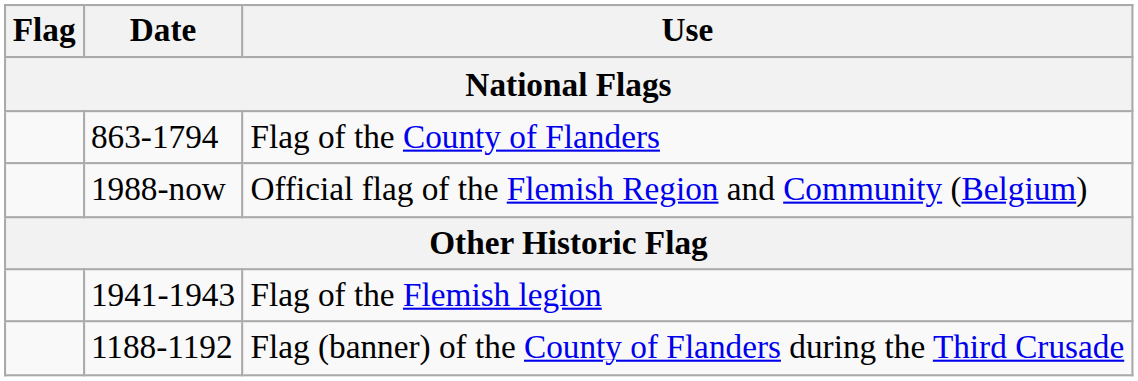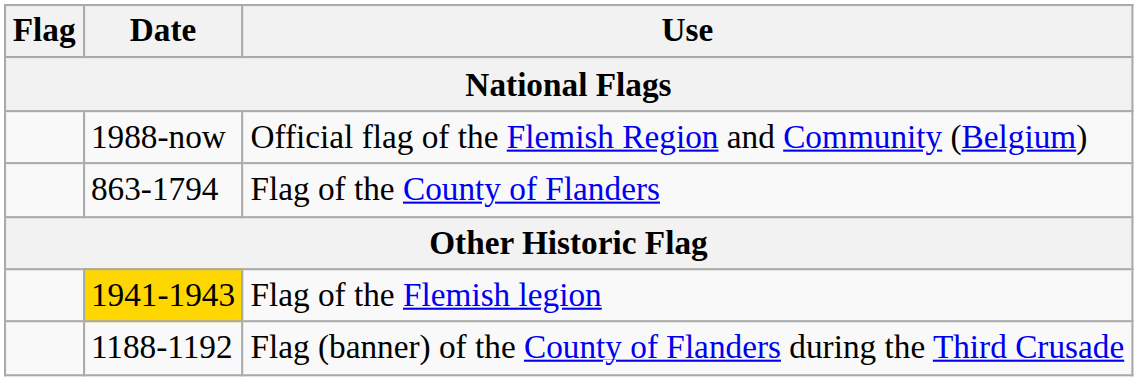 <table class="wikitable">
 <tr>
 <th>Flag</th>
 <th>Date</th>
 <th>Use</th>
 </tr>
 <tr>
 <th colspan="3">National Flags</th>
 </tr>
 <tr>
 <td></td>
-<td>863-1794</td>
-<td>Flag of the <a href='#'>County of Flanders</a></td>
+<td>1988-now</td>
+<td>Official flag of the <a href='#'>Flemish Region</a> and <a href='#'>Community</a> (<a href='#'>Belgium</a>)</td>
 </tr>
 <tr>
 <td></td>
-<td>1988-now</td>
-<td>Official flag of the <a href='#'>Flemish Region</a> and <a href='#'>Community</a> (<a href='#'>Belgium</a>)</td>
+<td>863-1794</td>
+<td>Flag of the <a href='#'>County of Flanders</a></td>
 </tr>
 <tr>
 <th colspan="3">Other Historic Flag</th>
 </tr>
 <tr>
 <td></td>
-<td>1941-1943</td>
+<td style="background: gold;">1941-1943</td>
 <td>Flag of the <a href='#'>Flemish legion</a></td>
 </tr>
 <tr>
 <td></td>
 <td>1188-1192</td>
 <td>Flag (banner) of the <a href='#'>County of Flanders</a> during the <a href='#'>Third Crusade</a></td>
 </tr>
 </table>
